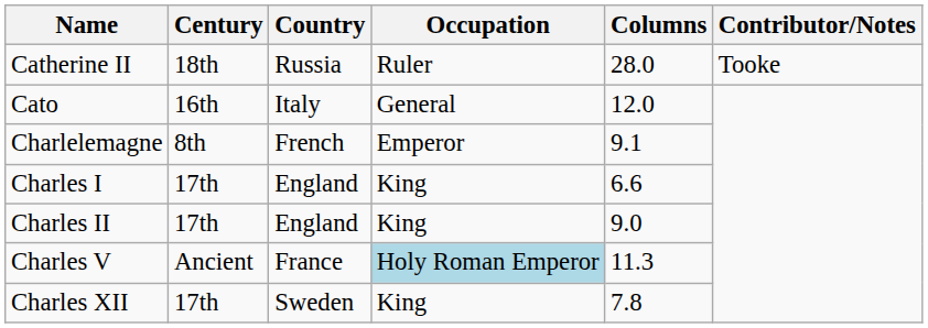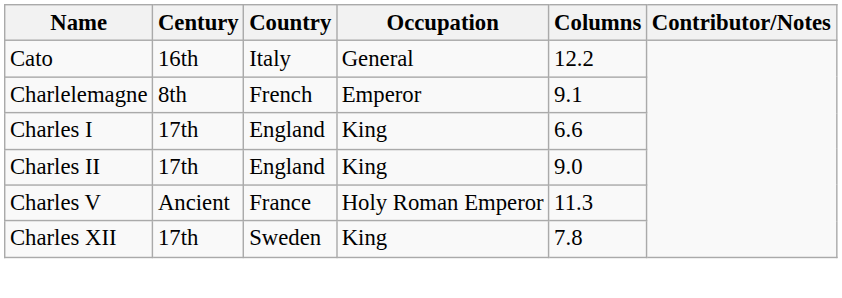 <table class="wikitable">
 <tr>
 <th>Name</th>
 <th>Century</th>
 <th>Country</th>
 <th>Occupation</th>
 <th>Columns</th>
 <th>Contributor/Notes</th>
 </tr>
 <tr>
-<td>Catherine II</td>
-<td>18th</td>
-<td>Russia</td>
-<td>Ruler</td>
-<td>28.0</td>
-<td>Tooke</td>
-</tr>
-<tr>
 <td>Cato</td>
 <td>16th</td>
 <td>Italy</td>
 <td>General</td>
-<td>12.0</td>
+<td>12.2</td>
 </tr>
 <tr>
 <td>Charlelemagne</td>
 <td>8th</td>
 <td>French</td>
 <td>Emperor</td>
 <td>9.1</td>
 </tr>
 <tr>
 <td>Charles I</td>
 <td>17th</td>
 <td>England</td>
 <td>King</td>
 <td>6.6</td>
 </tr>
 <tr>
 <td>Charles II</td>
 <td>17th</td>
 <td>England</td>
 <td>King</td>
 <td>9.0</td>
 </tr>
 <tr>
 <td>Charles V</td>
 <td>Ancient</td>
 <td>France</td>
-<td style="background: lightblue;">Holy Roman Emperor</td>
+<td>Holy Roman Emperor</td>
 <td>11.3</td>
 </tr>
 <tr>
 <td>Charles XII</td>
 <td>17th</td>
 <td>Sweden</td>
 <td>King</td>
 <td>7.8</td>
 </tr>
 </table>
